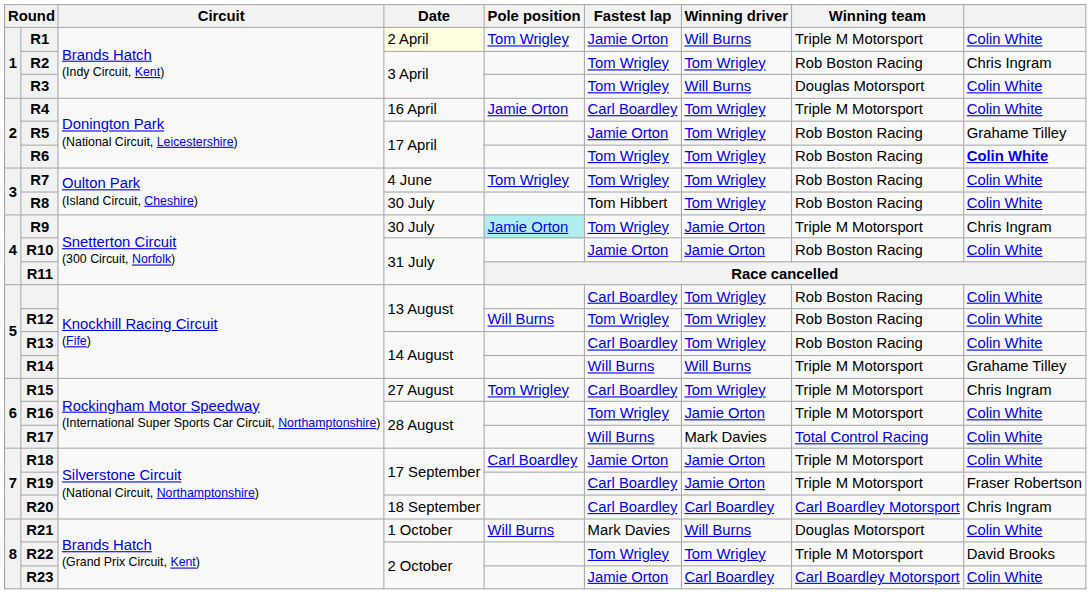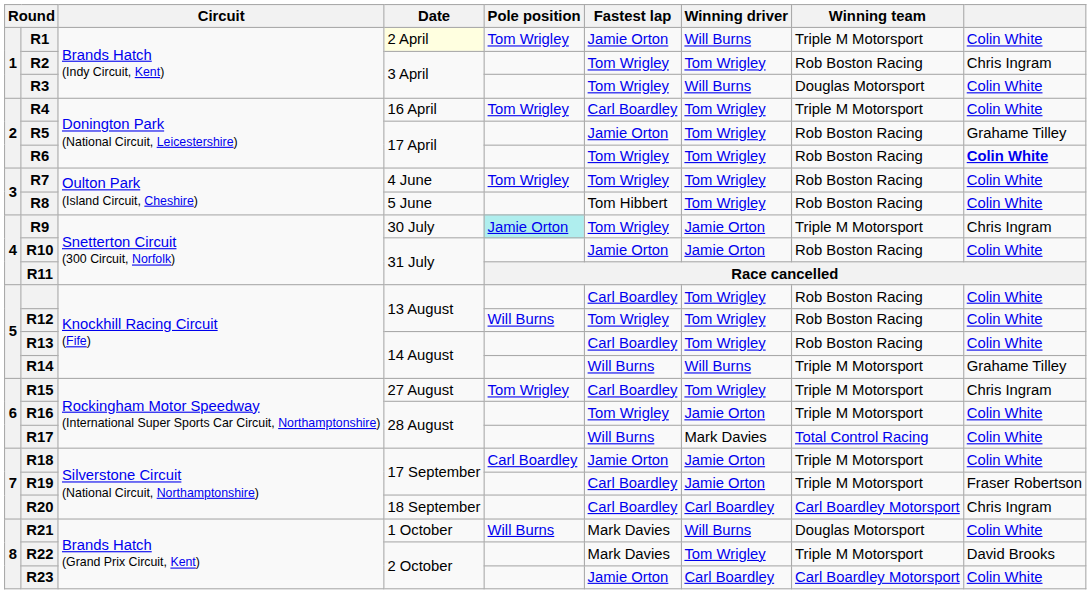 <table class="wikitable" style="font-size: 85%">
 <tr>
 <th colspan=2>Round</th>
 <th>Circuit</th>
 <th>Date</th>
 <th>Pole position</th>
 <th>Fastest lap</th>
 <th>Winning driver</th>
 <th>Winning team</th>
 <th></th>
 </tr>
 <tr>
 <th rowspan=3>1</th>
 <th>R1</th>
 <td rowspan=3><a href='#'>Brands Hatch</a><br><small>(Indy Circuit, <a href='#'>Kent</a>)</small></td>
 <td style="background: lightyellow;">2 April</td>
 <td> <a href='#'>Tom Wrigley</a></td>
 <td> <a href='#'>Jamie Orton</a></td>
 <td> <a href='#'>Will Burns</a></td>
 <td>Triple M Motorsport</td>
 <td> <a href='#'>Colin White</a></td>
 </tr>
 <tr>
 <th>R2</th>
 <td rowspan=2>3 April</td>
 <td></td>
 <td> <a href='#'>Tom Wrigley</a></td>
 <td> <a href='#'>Tom Wrigley</a></td>
 <td>Rob Boston Racing</td>
 <td> Chris Ingram</td>
 </tr>
 <tr>
 <th>R3</th>
 <td></td>
 <td> <a href='#'>Tom Wrigley</a></td>
 <td> <a href='#'>Will Burns</a></td>
 <td>Douglas Motorsport</td>
 <td> <a href='#'>Colin White</a></td>
 </tr>
 <tr>
 <th rowspan=3>2</th>
 <th>R4</th>
 <td rowspan=3><a href='#'>Donington Park</a><br><small>(National Circuit, <a href='#'>Leicestershire</a>)</small></td>
 <td>16 April</td>
-<td> <a href='#'>Jamie Orton</a></td>
+<td> <a href='#'>Tom Wrigley</a></td>
 <td> <a href='#'>Carl Boardley</a></td>
 <td> <a href='#'>Tom Wrigley</a></td>
 <td>Triple M Motorsport</td>
 <td> <a href='#'>Colin White</a></td>
 </tr>
 <tr>
 <th>R5</th>
 <td rowspan=2>17 April</td>
 <td></td>
 <td> <a href='#'>Jamie Orton</a></td>
 <td> <a href='#'>Tom Wrigley</a></td>
 <td>Rob Boston Racing</td>
 <td> Grahame Tilley</td>
 </tr>
 <tr>
 <th>R6</th>
 <td></td>
 <td> <a href='#'>Tom Wrigley</a></td>
 <td> <a href='#'>Tom Wrigley</a></td>
 <td>Rob Boston Racing</td>
 <td><strong> <a href='#'>Colin White</a></strong></td>
 </tr>
 <tr>
 <th rowspan=2>3</th>
 <th>R7</th>
 <td rowspan=2><a href='#'>Oulton Park</a><br><small>(Island Circuit, <a href='#'>Cheshire</a>)</small></td>
 <td>4 June</td>
 <td> <a href='#'>Tom Wrigley</a></td>
 <td> <a href='#'>Tom Wrigley</a></td>
 <td> <a href='#'>Tom Wrigley</a></td>
 <td>Rob Boston Racing</td>
 <td> <a href='#'>Colin White</a></td>
 </tr>
 <tr>
 <th>R8</th>
-<td>30 July</td>
+<td>5 June</td>
 <td></td>
 <td> Tom Hibbert</td>
 <td> <a href='#'>Tom Wrigley</a></td>
 <td>Rob Boston Racing</td>
 <td> <a href='#'>Colin White</a></td>
 </tr>
 <tr>
 <th rowspan=3>4</th>
 <th>R9</th>
 <td rowspan=3><a href='#'>Snetterton Circuit</a><br><small>(300 Circuit, <a href='#'>Norfolk</a>)</small></td>
 <td>30 July</td>
 <td style="background: paleturquoise;"> <a href='#'>Jamie Orton</a></td>
 <td> <a href='#'>Tom Wrigley</a></td>
 <td> <a href='#'>Jamie Orton</a></td>
 <td>Triple M Motorsport</td>
 <td> Chris Ingram</td>
 </tr>
 <tr>
 <th>R10</th>
 <td rowspan=2>31 July</td>
 <td></td>
 <td> <a href='#'>Jamie Orton</a></td>
 <td> <a href='#'>Jamie Orton</a></td>
 <td>Rob Boston Racing</td>
 <td> <a href='#'>Colin White</a></td>
 </tr>
 <tr>
 <th>R11</th>
 <th colspan=5>Race cancelled</th>
 </tr>
 <tr>
 <th rowspan=4>5</th>
 <th></th>
 <td rowspan=4><a href='#'>Knockhill Racing Circuit</a><br><small>(<a href='#'>Fife</a>)</small></td>
 <td rowspan=2>13 August</td>
 <td></td>
 <td> <a href='#'>Carl Boardley</a></td>
 <td> <a href='#'>Tom Wrigley</a></td>
 <td>Rob Boston Racing</td>
 <td> <a href='#'>Colin White</a></td>
 </tr>
 <tr>
 <th>R12</th>
 <td> <a href='#'>Will Burns</a></td>
 <td> <a href='#'>Tom Wrigley</a></td>
 <td> <a href='#'>Tom Wrigley</a></td>
 <td>Rob Boston Racing</td>
 <td> <a href='#'>Colin White</a></td>
 </tr>
 <tr>
 <th>R13</th>
 <td rowspan=2>14 August</td>
 <td></td>
 <td> <a href='#'>Carl Boardley</a></td>
 <td> <a href='#'>Tom Wrigley</a></td>
 <td>Rob Boston Racing</td>
 <td> <a href='#'>Colin White</a></td>
 </tr>
 <tr>
 <th>R14</th>
 <td></td>
 <td> <a href='#'>Will Burns</a></td>
 <td> <a href='#'>Will Burns</a></td>
 <td>Triple M Motorsport</td>
 <td> Grahame Tilley</td>
 </tr>
 <tr>
 <th rowspan=3>6</th>
 <th>R15</th>
 <td rowspan=3><a href='#'>Rockingham Motor Speedway</a><br><small>(International Super Sports Car Circuit, <a href='#'>Northamptonshire</a>)</small></td>
 <td>27 August</td>
 <td> <a href='#'>Tom Wrigley</a></td>
 <td> <a href='#'>Carl Boardley</a></td>
 <td> <a href='#'>Tom Wrigley</a></td>
 <td>Triple M Motorsport</td>
 <td> Chris Ingram</td>
 </tr>
 <tr>
 <th>R16</th>
 <td rowspan=2>28 August</td>
 <td></td>
 <td> <a href='#'>Tom Wrigley</a></td>
 <td> <a href='#'>Jamie Orton</a></td>
 <td>Triple M Motorsport</td>
 <td> <a href='#'>Colin White</a></td>
 </tr>
 <tr>
 <th>R17</th>
 <td></td>
 <td> <a href='#'>Will Burns</a></td>
 <td> Mark Davies</td>
 <td><a href='#'>Total Control Racing</a></td>
 <td> <a href='#'>Colin White</a></td>
 </tr>
 <tr>
 <th rowspan=3>7</th>
 <th>R18</th>
 <td rowspan=3><a href='#'>Silverstone Circuit</a><br><small>(National Circuit, <a href='#'>Northamptonshire</a>)</small></td>
 <td rowspan=2>17 September</td>
 <td> <a href='#'>Carl Boardley</a></td>
 <td> <a href='#'>Jamie Orton</a></td>
 <td> <a href='#'>Jamie Orton</a></td>
 <td>Triple M Motorsport</td>
 <td> <a href='#'>Colin White</a></td>
 </tr>
 <tr>
 <th>R19</th>
 <td></td>
 <td> <a href='#'>Carl Boardley</a></td>
 <td> <a href='#'>Jamie Orton</a></td>
 <td>Triple M Motorsport</td>
 <td> Fraser Robertson</td>
 </tr>
 <tr>
 <th>R20</th>
 <td>18 September</td>
 <td></td>
 <td> <a href='#'>Carl Boardley</a></td>
 <td> <a href='#'>Carl Boardley</a></td>
 <td><a href='#'>Carl Boardley Motorsport</a></td>
 <td> Chris Ingram</td>
 </tr>
 <tr>
 <th rowspan=3>8</th>
 <th>R21</th>
 <td rowspan=3><a href='#'>Brands Hatch</a><br><small>(Grand Prix Circuit, <a href='#'>Kent</a>)</small></td>
 <td>1 October</td>
 <td> <a href='#'>Will Burns</a></td>
 <td> Mark Davies</td>
 <td> <a href='#'>Will Burns</a></td>
 <td>Douglas Motorsport</td>
 <td> <a href='#'>Colin White</a></td>
 </tr>
 <tr>
 <th>R22</th>
 <td rowspan=2>2 October</td>
 <td></td>
-<td> <a href='#'>Tom Wrigley</a></td>
+<td> Mark Davies</td>
 <td> <a href='#'>Tom Wrigley</a></td>
 <td>Triple M Motorsport</td>
 <td> David Brooks</td>
 </tr>
 <tr>
 <th>R23</th>
 <td></td>
 <td> <a href='#'>Jamie Orton</a></td>
 <td> <a href='#'>Carl Boardley</a></td>
 <td><a href='#'>Carl Boardley Motorsport</a></td>
 <td> <a href='#'>Colin White</a></td>
 </tr>
 </table>
